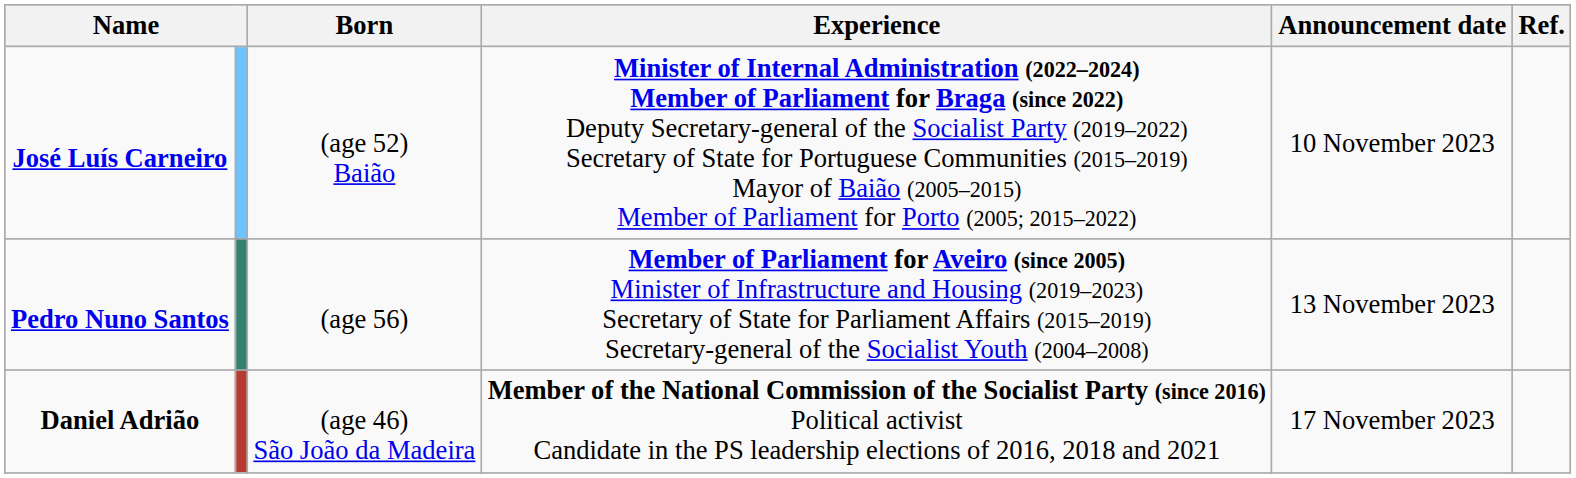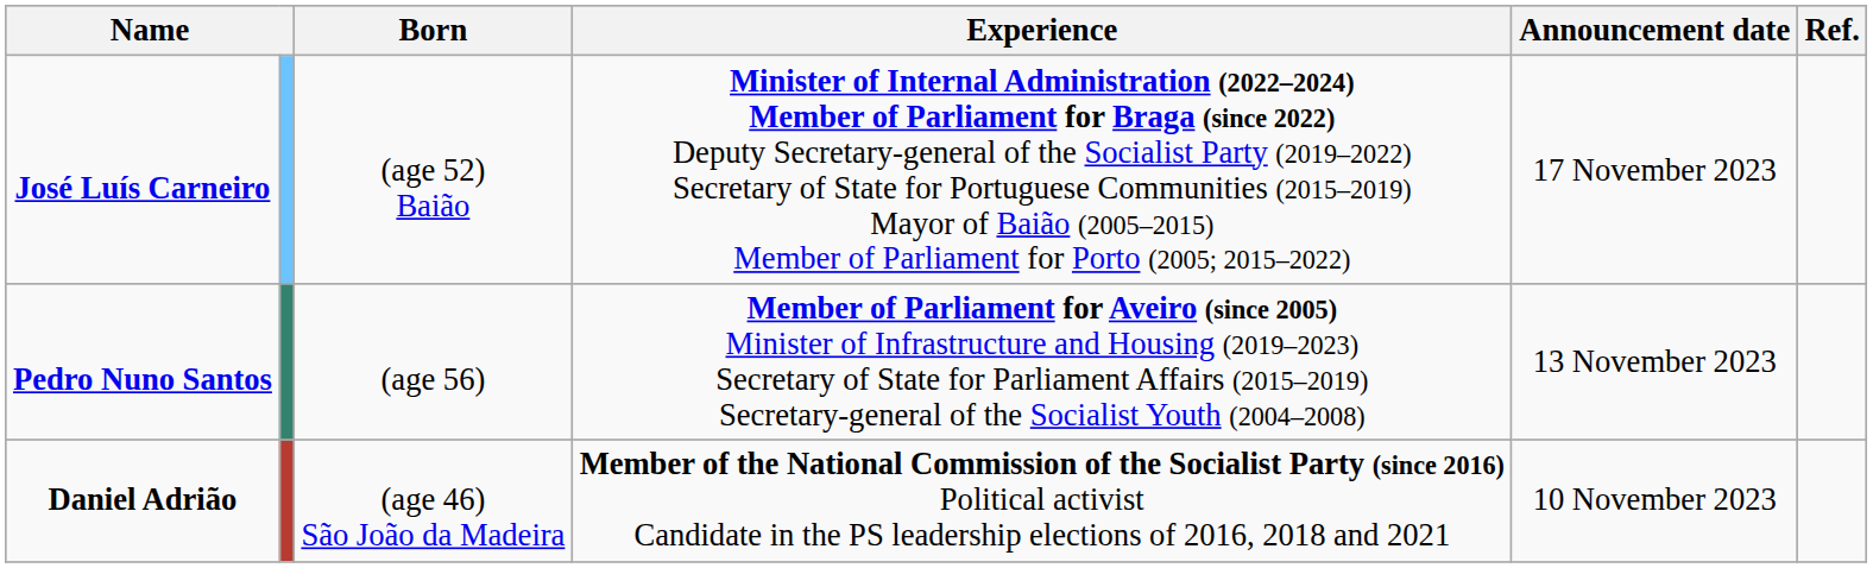 <table class="wikitable" style="text-align:center">
 <tr>
 <th scope="col" colspan=2>Name</th>
 <th scope="col">Born</th>
 <th scope="col" class="unsortable">Experience</th>
 <th scope="col">Announcement date</th>
 <th scope="col">Ref.</th>
 </tr>
 <tr>
 <td><br><strong><a href='#'>José Luís Carneiro</a></strong></td>
 <td style="background:#6BC4FF;"></td>
 <td><br>(age 52)<br><a href='#'>Baião</a></td>
 <td><strong><a href='#'>Minister of Internal Administration</a> <small>(2022–2024)</small></strong><br><strong><a href='#'>Member of Parliament</a> for <a href='#'>Braga</a> <small>(since 2022)</small></strong><br>Deputy Secretary-general of the <a href='#'>Socialist Party</a> <small>(2019–2022)</small><br>Secretary of State for Portuguese Communities <small>(2015–2019)</small><br>Mayor of <a href='#'>Baião</a> <small>(2005–2015)</small><br><a href='#'>Member of Parliament</a> for <a href='#'>Porto</a> <small>(2005; 2015–2022)</small></td>
-<td>10 November 2023</td>
+<td>17 November 2023</td>
 <td></td>
 </tr>
 <tr>
 <td><br><strong><a href='#'>Pedro Nuno Santos</a></strong></td>
 <td style="background:#32826e;"></td>
 <td><br>(age 56)</td>
 <td><strong><a href='#'>Member of Parliament</a> for <a href='#'>Aveiro</a> <small>(since 2005)</small></strong><br><a href='#'>Minister of Infrastructure and Housing</a> <small>(2019–2023)</small><br>Secretary of State for Parliament Affairs <small>(2015–2019)</small><br>Secretary-general of the <a href='#'>Socialist Youth</a> <small>(2004–2008)</small></td>
 <td>13 November 2023</td>
 <td></td>
 </tr>
 <tr>
 <td><strong>Daniel Adrião</strong></td>
 <td style="background:#b73b31;"></td>
 <td><br>(age 46)<br><a href='#'>São João da Madeira</a></td>
 <td><strong>Member of the National Commission of the Socialist Party <small>(since 2016)</small></strong><br>Political activist<br>Candidate in the PS leadership elections of 2016, 2018 and 2021</td>
-<td>17 November 2023</td>
+<td>10 November 2023</td>
 <td></td>
 </tr>
 </table>
